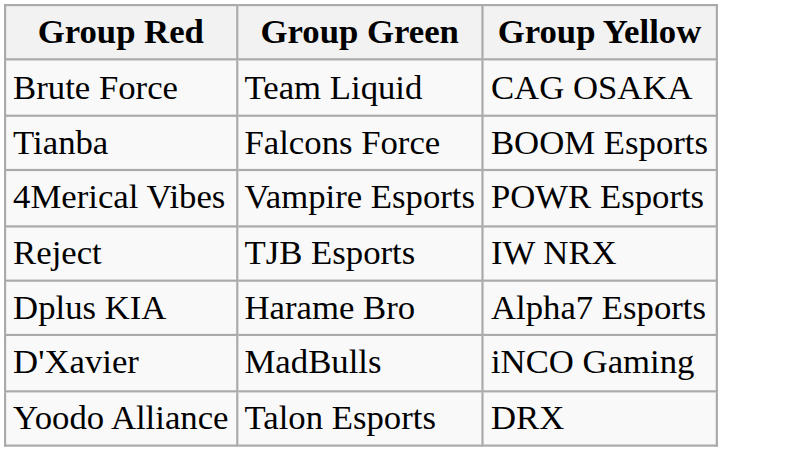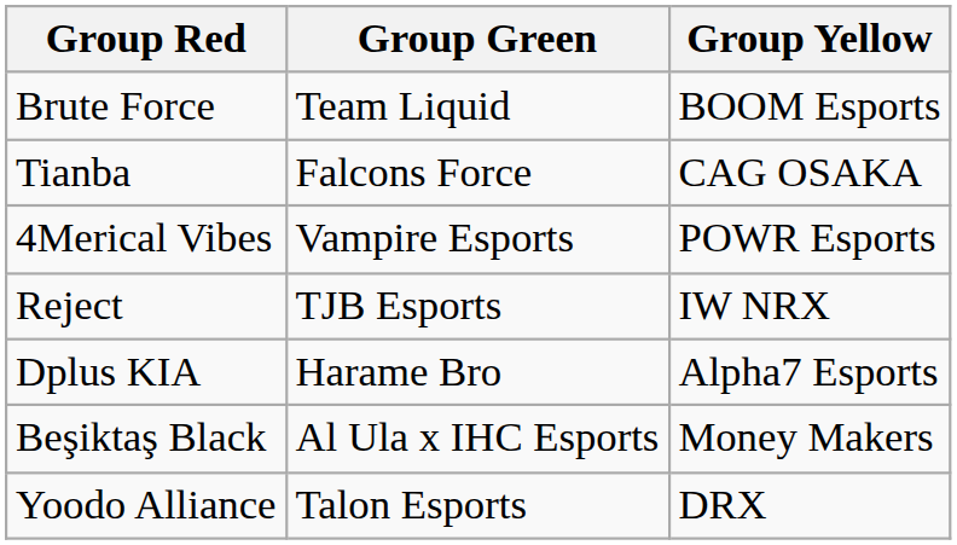 <table class="wikitable" style="text-align:left">
 <tr>
 <th style="text-align:center">Group Red</th>
 <th style="text-align:center">Group Green</th>
 <th style="text-align:center">Group Yellow</th>
 </tr>
 <tr>
 <td>Brute Force</td>
 <td>Team Liquid</td>
-<td>CAG OSAKA</td>
+<td>BOOM Esports</td>
 </tr>
 <tr>
 <td>Tianba</td>
 <td>Falcons Force</td>
-<td>BOOM Esports</td>
+<td>CAG OSAKA</td>
 </tr>
 <tr>
 <td>4Merical Vibes</td>
 <td>Vampire Esports</td>
 <td>POWR Esports</td>
 </tr>
 <tr>
 <td>Reject</td>
 <td>TJB Esports</td>
 <td>IW NRX</td>
 </tr>
 <tr>
 <td>Dplus KIA</td>
 <td>Harame Bro</td>
 <td>Alpha7 Esports</td>
 </tr>
 <tr>
-<td>D'Xavier</td>
-<td>MadBulls</td>
-<td>iNCO Gaming</td>
+<td>Beşiktaş Black</td>
+<td>Al Ula x IHC Esports</td>
+<td>Money Makers</td>
 </tr>
 <tr>
 <td>Yoodo Alliance</td>
 <td>Talon Esports</td>
 <td>DRX</td>
 </tr>
 </table>
